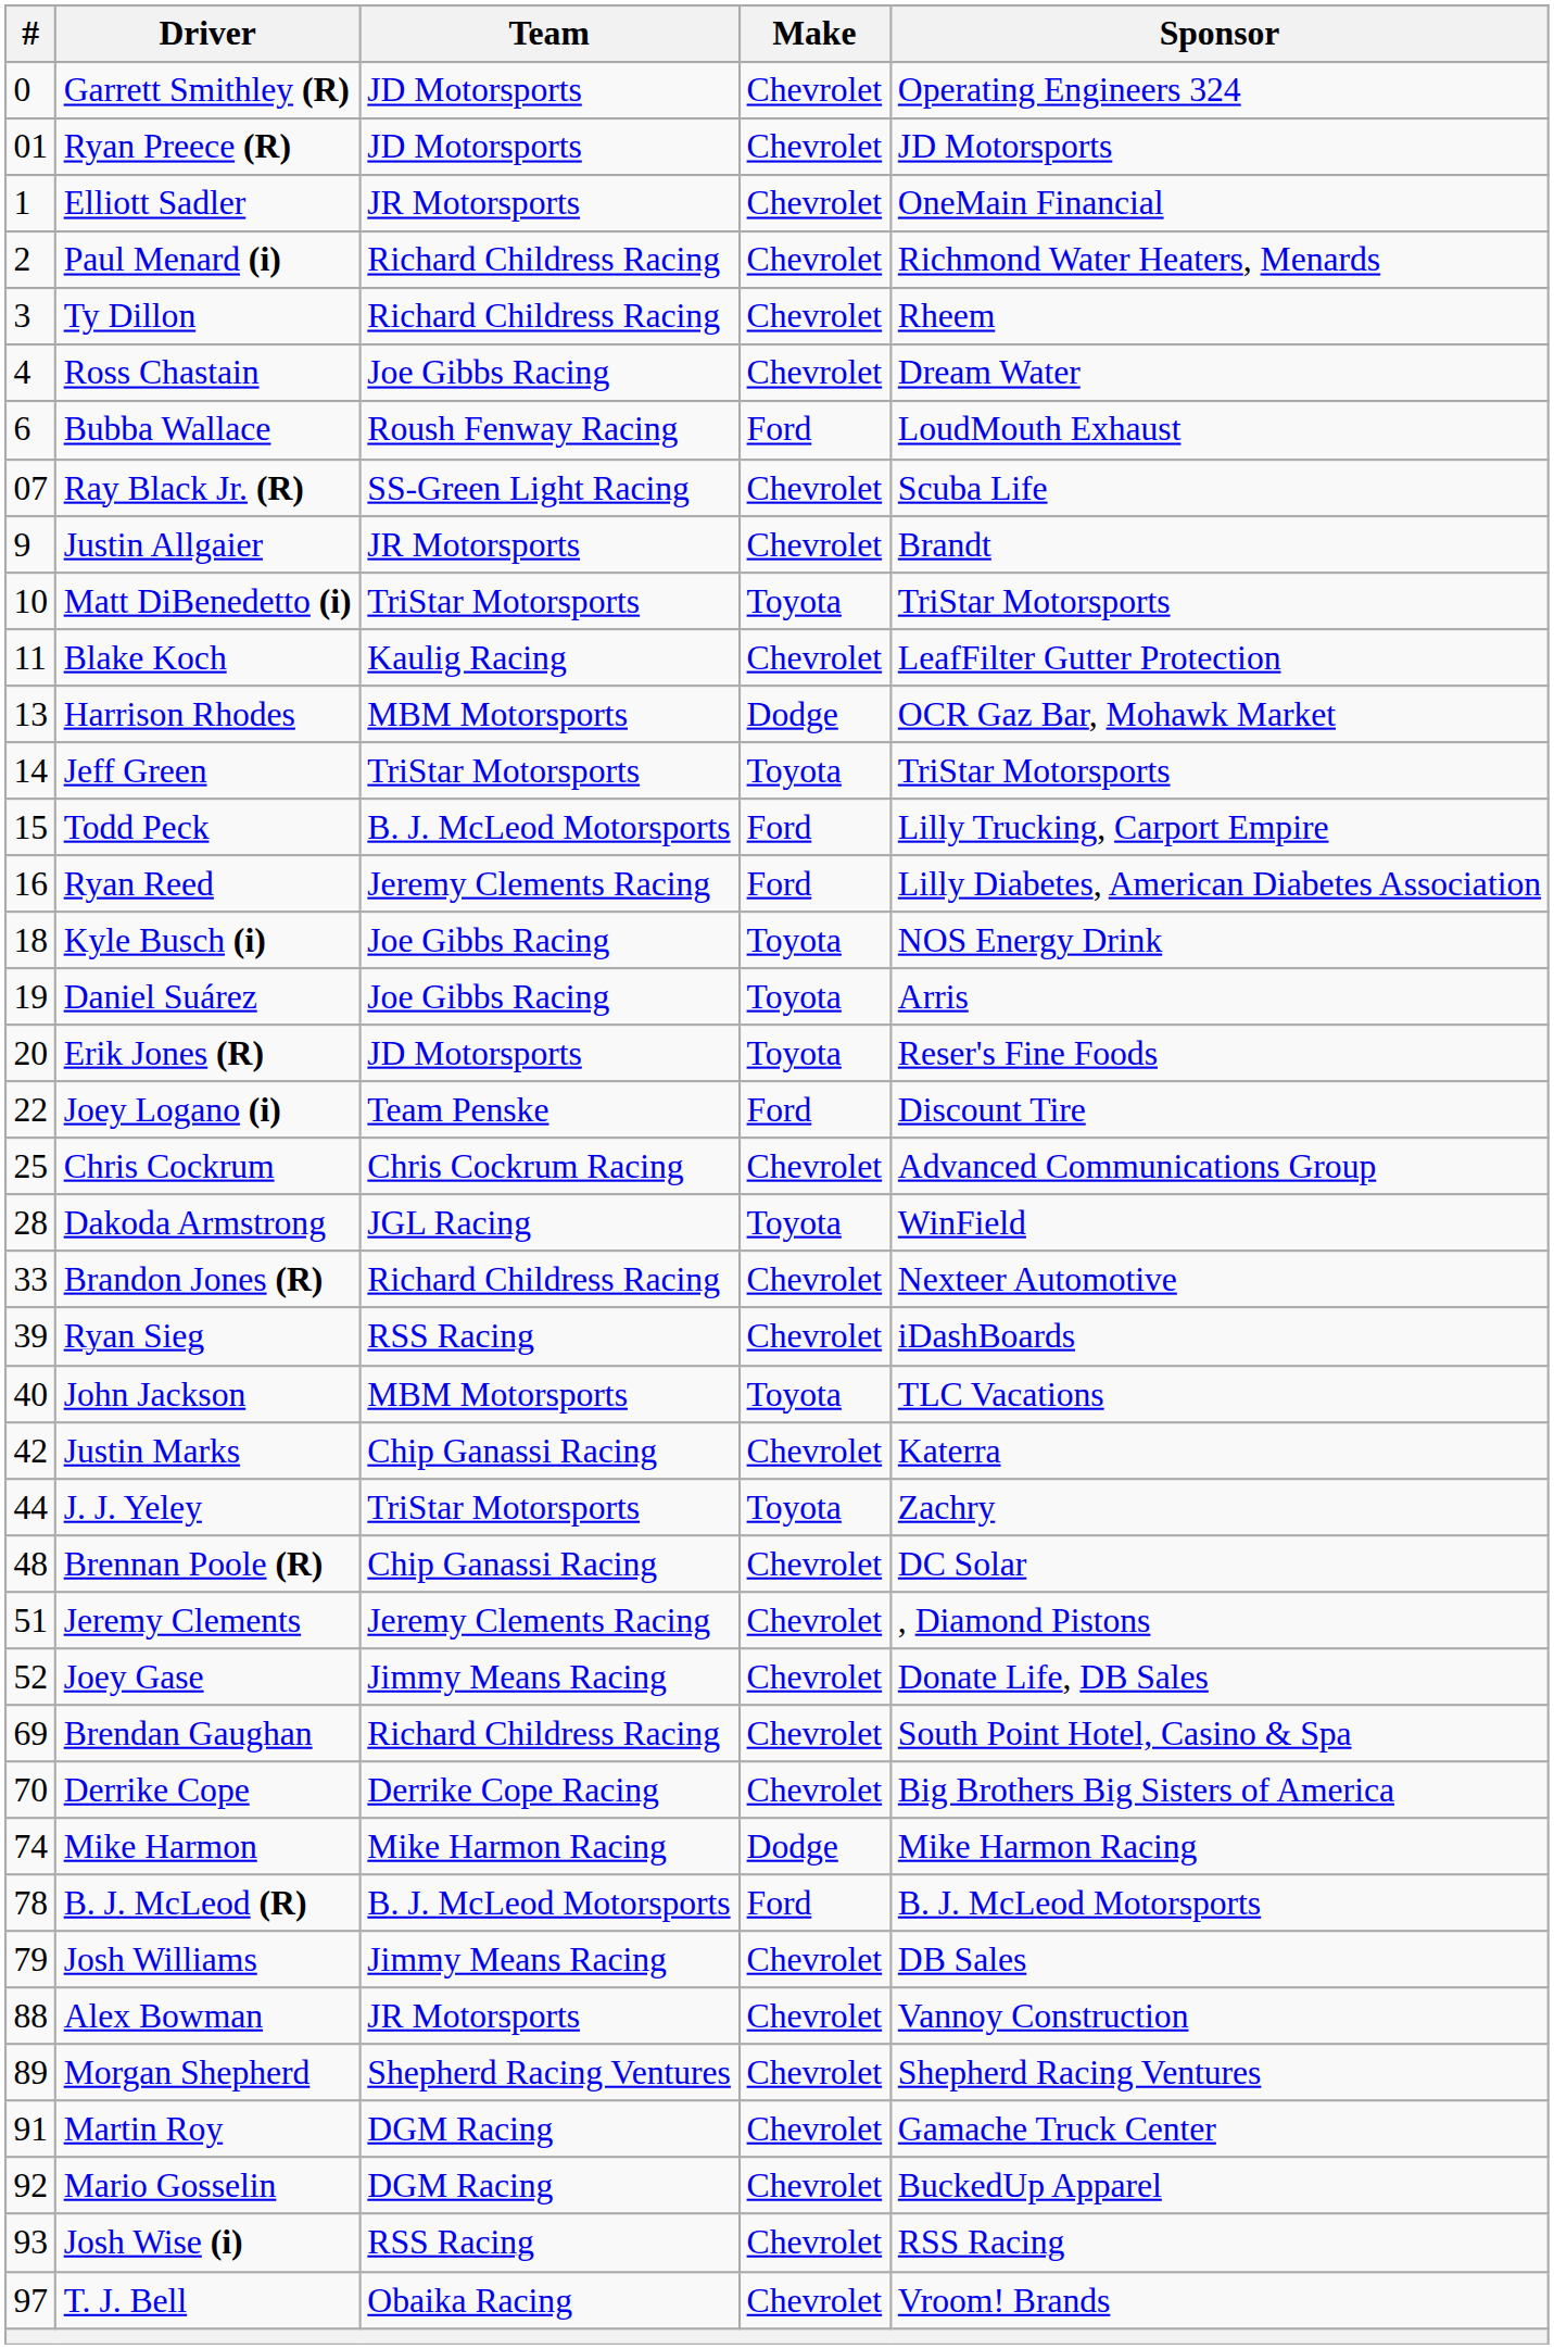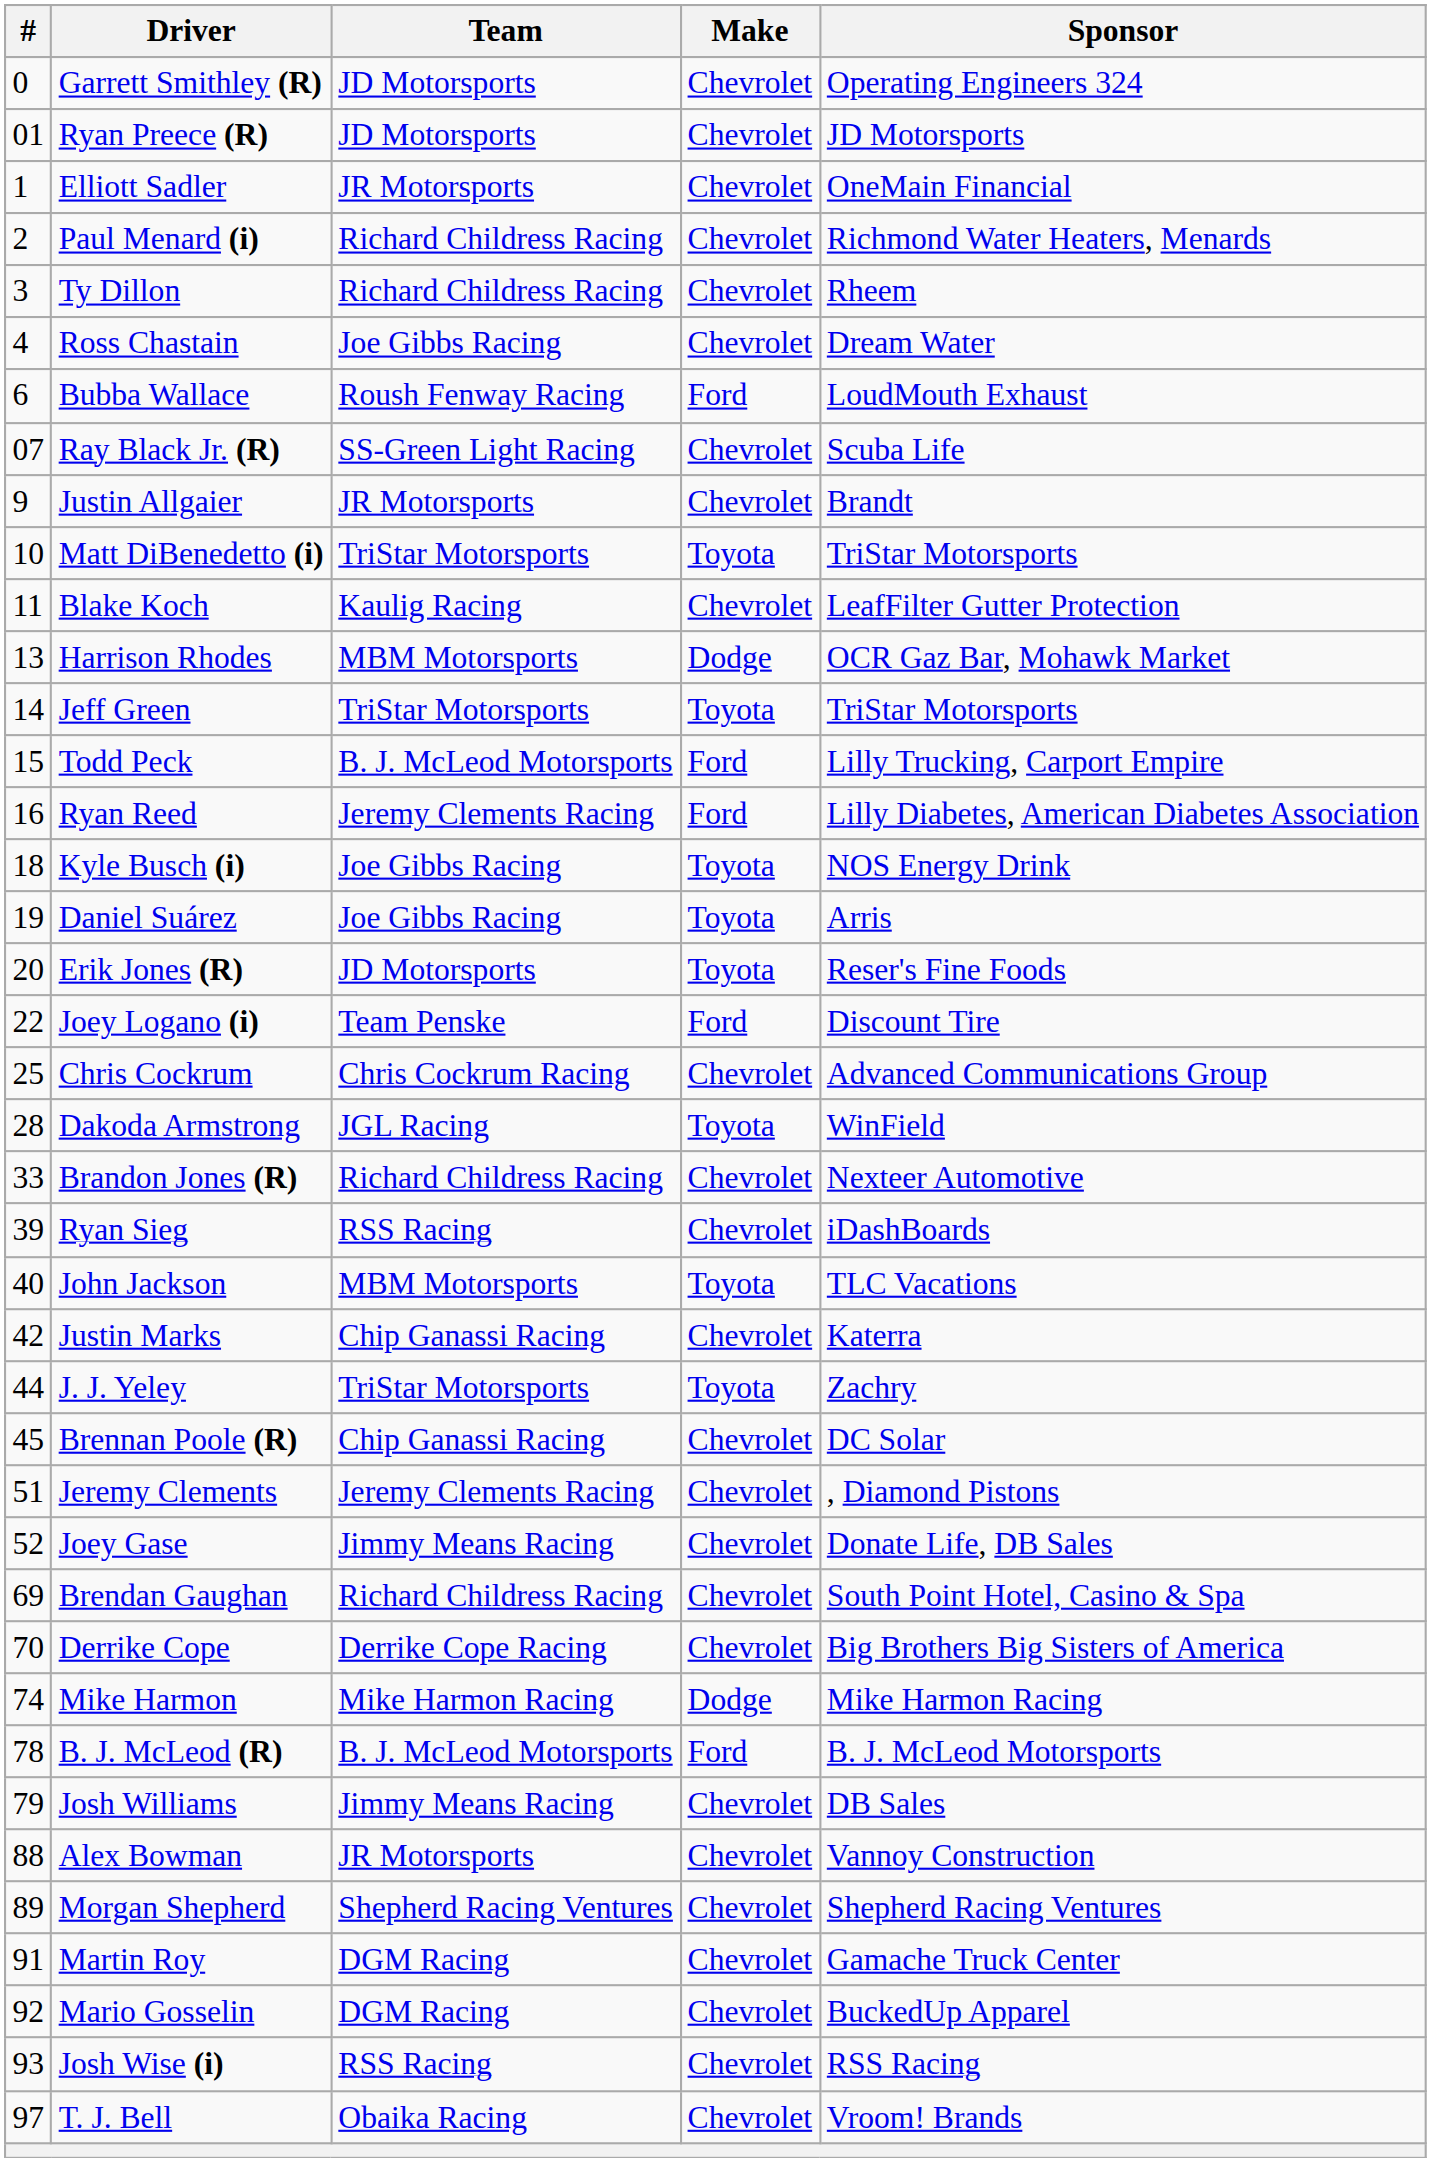 <table class="wikitable" style="font-size:95%">
 <tr>
 <th>#</th>
 <th>Driver</th>
 <th>Team</th>
 <th>Make</th>
 <th>Sponsor</th>
 </tr>
 <tr>
 <td>0</td>
 <td><a href='#'>Garrett Smithley</a> <strong>(R)</strong></td>
 <td><a href='#'>JD Motorsports</a></td>
 <td><a href='#'>Chevrolet</a></td>
 <td><a href='#'>Operating Engineers 324</a></td>
 </tr>
 <tr>
 <td>01</td>
 <td><a href='#'>Ryan Preece</a> <strong>(R)</strong></td>
 <td><a href='#'>JD Motorsports</a></td>
 <td><a href='#'>Chevrolet</a></td>
 <td><a href='#'>JD Motorsports</a></td>
 </tr>
 <tr>
 <td>1</td>
 <td><a href='#'>Elliott Sadler</a></td>
 <td><a href='#'>JR Motorsports</a></td>
 <td><a href='#'>Chevrolet</a></td>
 <td><a href='#'>OneMain Financial</a></td>
 </tr>
 <tr>
 <td>2</td>
 <td><a href='#'>Paul Menard</a> <strong>(i)</strong></td>
 <td><a href='#'>Richard Childress Racing</a></td>
 <td><a href='#'>Chevrolet</a></td>
 <td><a href='#'>Richmond Water Heaters</a>, <a href='#'>Menards</a></td>
 </tr>
 <tr>
 <td>3</td>
 <td><a href='#'>Ty Dillon</a></td>
 <td><a href='#'>Richard Childress Racing</a></td>
 <td><a href='#'>Chevrolet</a></td>
 <td><a href='#'>Rheem</a></td>
 </tr>
 <tr>
 <td>4</td>
 <td><a href='#'>Ross Chastain</a></td>
 <td><a href='#'>Joe Gibbs Racing</a></td>
 <td><a href='#'>Chevrolet</a></td>
 <td><a href='#'>Dream Water</a></td>
 </tr>
 <tr>
 <td>6</td>
 <td><a href='#'>Bubba Wallace</a></td>
 <td><a href='#'>Roush Fenway Racing</a></td>
 <td><a href='#'>Ford</a></td>
 <td><a href='#'>LoudMouth Exhaust</a></td>
 </tr>
 <tr>
 <td>07</td>
 <td><a href='#'>Ray Black Jr.</a> <strong>(R)</strong></td>
 <td><a href='#'>SS-Green Light Racing</a></td>
 <td><a href='#'>Chevrolet</a></td>
 <td><a href='#'>Scuba Life</a></td>
 </tr>
 <tr>
 <td>9</td>
 <td><a href='#'>Justin Allgaier</a></td>
 <td><a href='#'>JR Motorsports</a></td>
 <td><a href='#'>Chevrolet</a></td>
 <td><a href='#'>Brandt</a></td>
 </tr>
 <tr>
 <td>10</td>
 <td><a href='#'>Matt DiBenedetto</a> <strong>(i)</strong></td>
 <td><a href='#'>TriStar Motorsports</a></td>
 <td><a href='#'>Toyota</a></td>
 <td><a href='#'>TriStar Motorsports</a></td>
 </tr>
 <tr>
 <td>11</td>
 <td><a href='#'>Blake Koch</a></td>
 <td><a href='#'>Kaulig Racing</a></td>
 <td><a href='#'>Chevrolet</a></td>
 <td><a href='#'>LeafFilter Gutter Protection</a></td>
 </tr>
 <tr>
 <td>13</td>
 <td><a href='#'>Harrison Rhodes</a></td>
 <td><a href='#'>MBM Motorsports</a></td>
 <td><a href='#'>Dodge</a></td>
 <td><a href='#'>OCR Gaz Bar</a>, <a href='#'>Mohawk Market</a></td>
 </tr>
 <tr>
 <td>14</td>
 <td><a href='#'>Jeff Green</a></td>
 <td><a href='#'>TriStar Motorsports</a></td>
 <td><a href='#'>Toyota</a></td>
 <td><a href='#'>TriStar Motorsports</a></td>
 </tr>
 <tr>
 <td>15</td>
 <td><a href='#'>Todd Peck</a></td>
 <td><a href='#'>B. J. McLeod Motorsports</a></td>
 <td><a href='#'>Ford</a></td>
 <td><a href='#'>Lilly Trucking</a>, <a href='#'>Carport Empire</a></td>
 </tr>
 <tr>
 <td>16</td>
 <td><a href='#'>Ryan Reed</a></td>
 <td><a href='#'>Jeremy Clements Racing</a></td>
 <td><a href='#'>Ford</a></td>
 <td><a href='#'>Lilly Diabetes</a>, <a href='#'>American Diabetes Association</a></td>
 </tr>
 <tr>
 <td>18</td>
 <td><a href='#'>Kyle Busch</a> <strong>(i)</strong></td>
 <td><a href='#'>Joe Gibbs Racing</a></td>
 <td><a href='#'>Toyota</a></td>
 <td><a href='#'>NOS Energy Drink</a></td>
 </tr>
 <tr>
 <td>19</td>
 <td><a href='#'>Daniel Suárez</a></td>
 <td><a href='#'>Joe Gibbs Racing</a></td>
 <td><a href='#'>Toyota</a></td>
 <td><a href='#'>Arris</a></td>
 </tr>
 <tr>
 <td>20</td>
 <td><a href='#'>Erik Jones</a> <strong>(R)</strong></td>
 <td><a href='#'>JD Motorsports</a></td>
 <td><a href='#'>Toyota</a></td>
 <td><a href='#'>Reser's Fine Foods</a></td>
 </tr>
 <tr>
 <td>22</td>
 <td><a href='#'>Joey Logano</a> <strong>(i)</strong></td>
 <td><a href='#'>Team Penske</a></td>
 <td><a href='#'>Ford</a></td>
 <td><a href='#'>Discount Tire</a></td>
 </tr>
 <tr>
 <td>25</td>
 <td><a href='#'>Chris Cockrum</a></td>
 <td><a href='#'>Chris Cockrum Racing</a></td>
 <td><a href='#'>Chevrolet</a></td>
 <td><a href='#'>Advanced Communications Group</a></td>
 </tr>
 <tr>
 <td>28</td>
 <td><a href='#'>Dakoda Armstrong</a></td>
 <td><a href='#'>JGL Racing</a></td>
 <td><a href='#'>Toyota</a></td>
 <td><a href='#'>WinField</a></td>
 </tr>
 <tr>
 <td>33</td>
 <td><a href='#'>Brandon Jones</a> <strong>(R)</strong></td>
 <td><a href='#'>Richard Childress Racing</a></td>
 <td><a href='#'>Chevrolet</a></td>
 <td><a href='#'>Nexteer Automotive</a></td>
 </tr>
 <tr>
 <td>39</td>
 <td><a href='#'>Ryan Sieg</a></td>
 <td><a href='#'>RSS Racing</a></td>
 <td><a href='#'>Chevrolet</a></td>
 <td><a href='#'>iDashBoards</a></td>
 </tr>
 <tr>
 <td>40</td>
 <td><a href='#'>John Jackson</a></td>
 <td><a href='#'>MBM Motorsports</a></td>
 <td><a href='#'>Toyota</a></td>
 <td><a href='#'>TLC Vacations</a></td>
 </tr>
 <tr>
 <td>42</td>
 <td><a href='#'>Justin Marks</a></td>
 <td><a href='#'>Chip Ganassi Racing</a></td>
 <td><a href='#'>Chevrolet</a></td>
 <td><a href='#'>Katerra</a></td>
 </tr>
 <tr>
 <td>44</td>
 <td><a href='#'>J. J. Yeley</a></td>
 <td><a href='#'>TriStar Motorsports</a></td>
 <td><a href='#'>Toyota</a></td>
 <td><a href='#'>Zachry</a></td>
 </tr>
 <tr>
-<td>48</td>
+<td>45</td>
 <td><a href='#'>Brennan Poole</a> <strong>(R)</strong></td>
 <td><a href='#'>Chip Ganassi Racing</a></td>
 <td><a href='#'>Chevrolet</a></td>
 <td><a href='#'>DC Solar</a></td>
 </tr>
 <tr>
 <td>51</td>
 <td><a href='#'>Jeremy Clements</a></td>
 <td><a href='#'>Jeremy Clements Racing</a></td>
 <td><a href='#'>Chevrolet</a></td>
 <td>, <a href='#'>Diamond Pistons</a></td>
 </tr>
 <tr>
 <td>52</td>
 <td><a href='#'>Joey Gase</a></td>
 <td><a href='#'>Jimmy Means Racing</a></td>
 <td><a href='#'>Chevrolet</a></td>
 <td><a href='#'>Donate Life</a>, <a href='#'>DB Sales</a></td>
 </tr>
 <tr>
 <td>69</td>
 <td><a href='#'>Brendan Gaughan</a></td>
 <td><a href='#'>Richard Childress Racing</a></td>
 <td><a href='#'>Chevrolet</a></td>
 <td><a href='#'>South Point Hotel, Casino & Spa</a></td>
 </tr>
 <tr>
 <td>70</td>
 <td><a href='#'>Derrike Cope</a></td>
 <td><a href='#'>Derrike Cope Racing</a></td>
 <td><a href='#'>Chevrolet</a></td>
 <td><a href='#'>Big Brothers Big Sisters of America</a></td>
 </tr>
 <tr>
 <td>74</td>
 <td><a href='#'>Mike Harmon</a></td>
 <td><a href='#'>Mike Harmon Racing</a></td>
 <td><a href='#'>Dodge</a></td>
 <td><a href='#'>Mike Harmon Racing</a></td>
 </tr>
 <tr>
 <td>78</td>
 <td><a href='#'>B. J. McLeod</a> <strong>(R)</strong></td>
 <td><a href='#'>B. J. McLeod Motorsports</a></td>
 <td><a href='#'>Ford</a></td>
 <td><a href='#'>B. J. McLeod Motorsports</a></td>
 </tr>
 <tr>
 <td>79</td>
 <td><a href='#'>Josh Williams</a></td>
 <td><a href='#'>Jimmy Means Racing</a></td>
 <td><a href='#'>Chevrolet</a></td>
 <td><a href='#'>DB Sales</a></td>
 </tr>
 <tr>
 <td>88</td>
 <td><a href='#'>Alex Bowman</a></td>
 <td><a href='#'>JR Motorsports</a></td>
 <td><a href='#'>Chevrolet</a></td>
 <td><a href='#'>Vannoy Construction</a></td>
 </tr>
 <tr>
 <td>89</td>
 <td><a href='#'>Morgan Shepherd</a></td>
 <td><a href='#'>Shepherd Racing Ventures</a></td>
 <td><a href='#'>Chevrolet</a></td>
 <td><a href='#'>Shepherd Racing Ventures</a></td>
 </tr>
 <tr>
 <td>91</td>
 <td><a href='#'>Martin Roy</a></td>
 <td><a href='#'>DGM Racing</a></td>
 <td><a href='#'>Chevrolet</a></td>
 <td><a href='#'>Gamache Truck Center</a></td>
 </tr>
 <tr>
 <td>92</td>
 <td><a href='#'>Mario Gosselin</a></td>
 <td><a href='#'>DGM Racing</a></td>
 <td><a href='#'>Chevrolet</a></td>
 <td><a href='#'>BuckedUp Apparel</a></td>
 </tr>
 <tr>
 <td>93</td>
 <td><a href='#'>Josh Wise</a> <strong>(i)</strong></td>
 <td><a href='#'>RSS Racing</a></td>
 <td><a href='#'>Chevrolet</a></td>
 <td><a href='#'>RSS Racing</a></td>
 </tr>
 <tr>
 <td>97</td>
 <td><a href='#'>T. J. Bell</a></td>
 <td><a href='#'>Obaika Racing</a></td>
 <td><a href='#'>Chevrolet</a></td>
 <td><a href='#'>Vroom! Brands</a></td>
 </tr>
 <tr>
 <th colspan="5"></th>
 </tr>
 </table>
